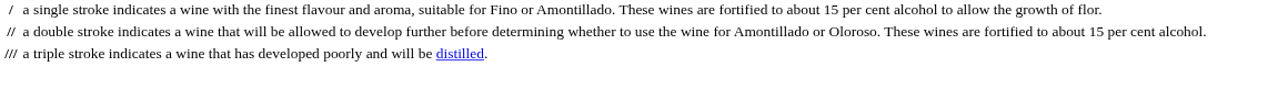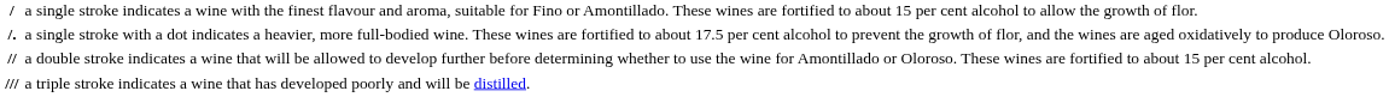 <table border="0" cellpadding="2">
 <tr>
 <th>/</th>
 <td>a single stroke indicates a wine with the finest flavour and aroma, suitable for Fino or Amontillado. These wines are fortified to about 15 per cent alcohol to allow the growth of flor.</td>
+</tr>
+<tr>
+<th>/.</th>
+<td>a single stroke with a dot indicates a heavier, more full-bodied wine. These wines are fortified to about 17.5 per cent alcohol to prevent the growth of flor, and the wines are aged oxidatively to produce Oloroso.</td>
 </tr>
 <tr>
 <th>//</th>
 <td>a double stroke indicates a wine that will be allowed to develop further before determining whether to use the wine for Amontillado or Oloroso. These wines are fortified to about 15 per cent alcohol.</td>
 </tr>
 <tr>
 <th>///</th>
 <td>a triple stroke indicates a wine that has developed poorly and will be <a href='#'>distilled</a>.</td>
 </tr>
 </table>
